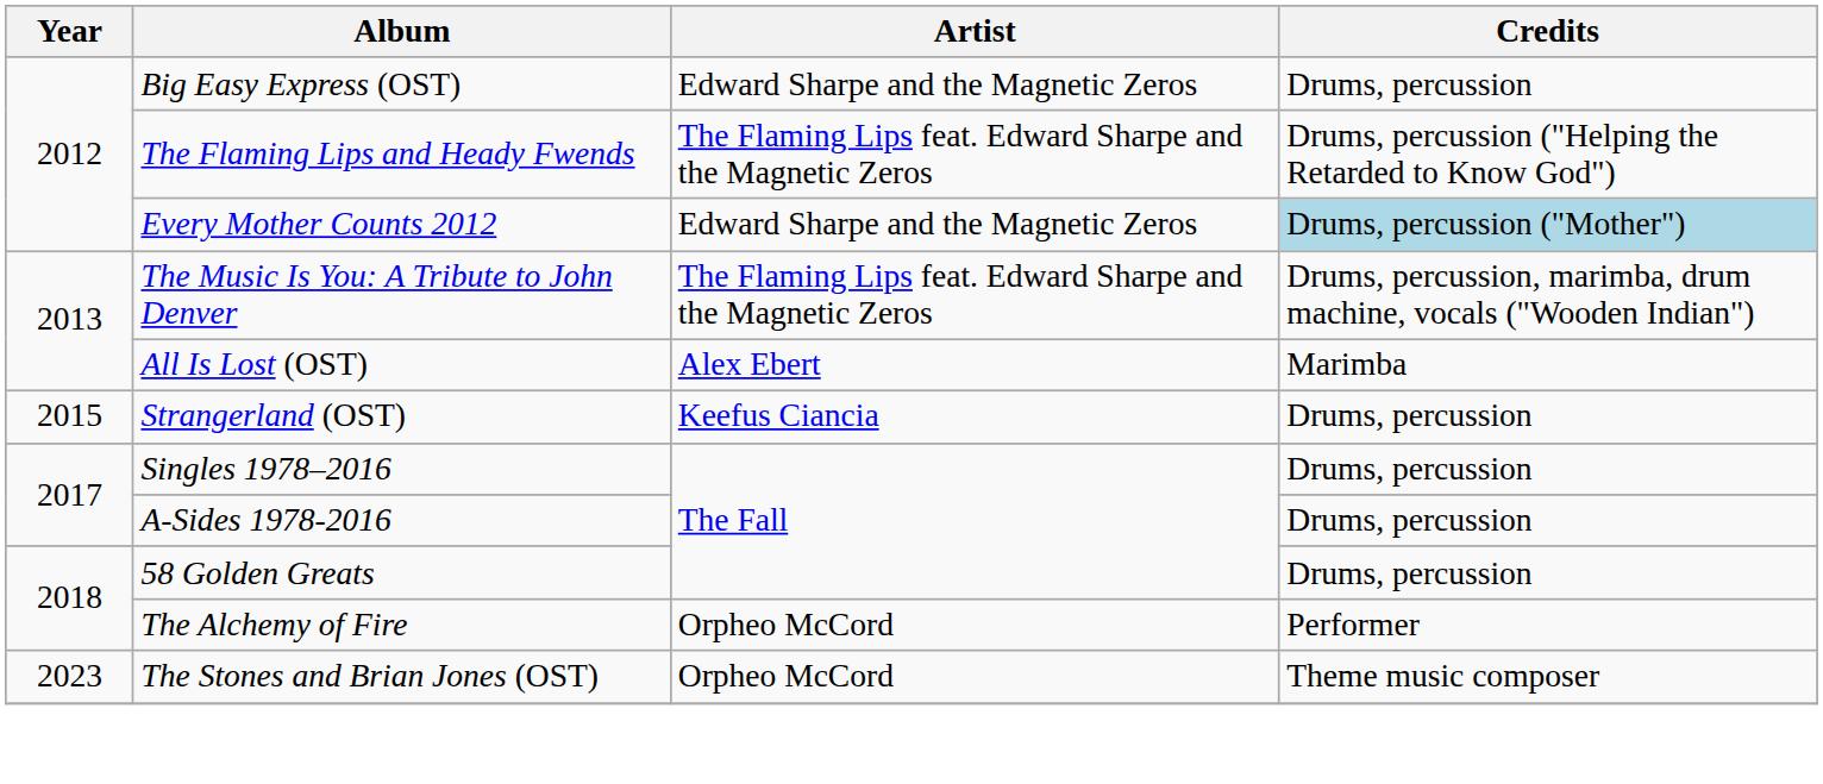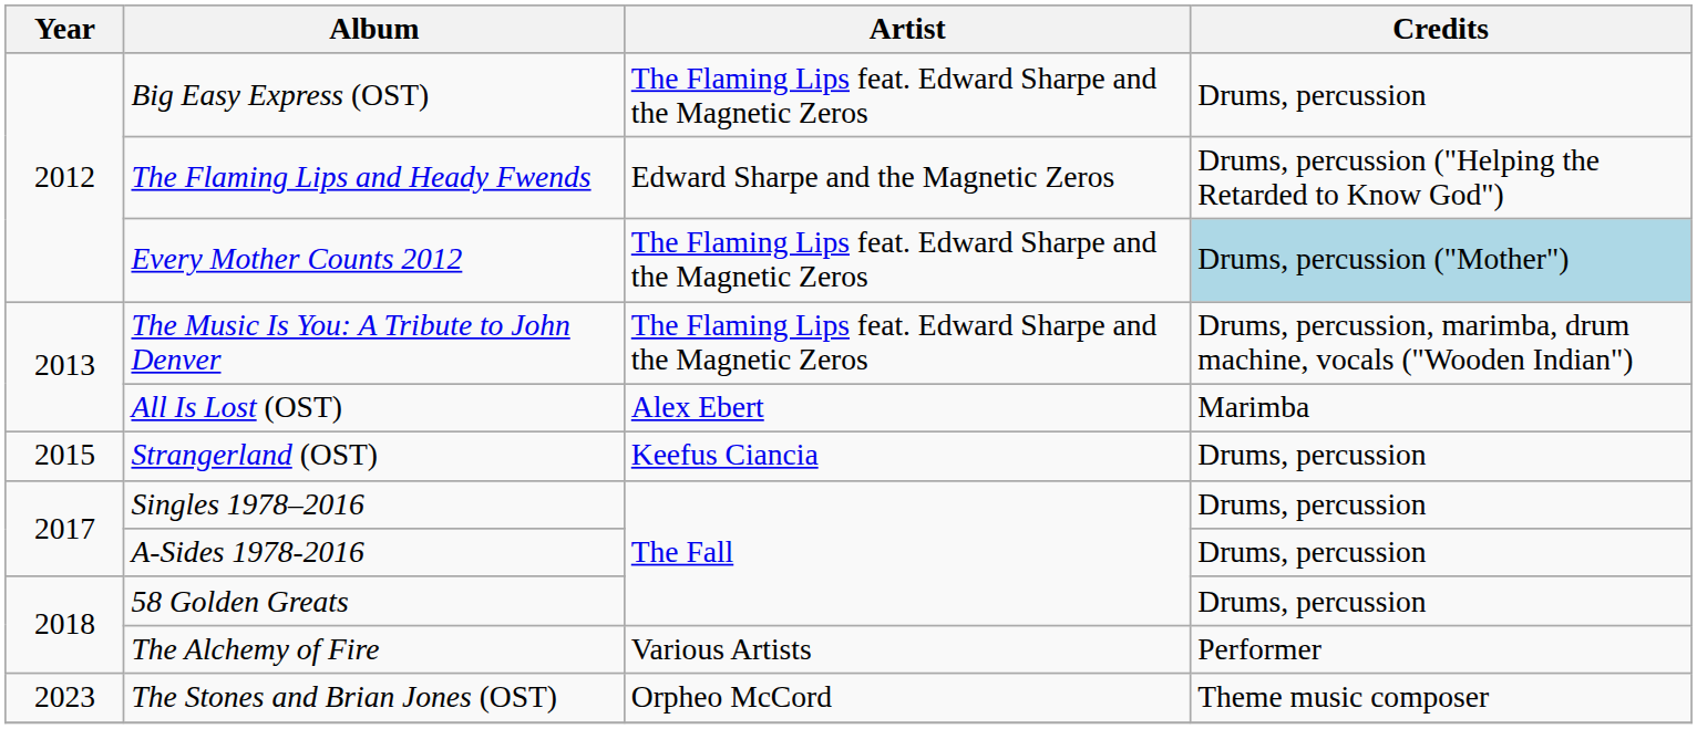 <table class="wikitable">
 <tr>
 <th style="width:55px;">Year</th>
 <th style="width:255px;">Album</th>
 <th style="width:290px;">Artist</th>
 <th style="width:255px;">Credits</th>
 </tr>
 <tr>
 <td rowspan=3 style="text-align:center;">2012</td>
 <td><em>Big Easy Express</em> (OST)</td>
-<td>Edward Sharpe and the Magnetic Zeros</td>
+<td><a href='#'>The Flaming Lips</a> feat. Edward Sharpe and the Magnetic Zeros</td>
 <td>Drums, percussion</td>
 </tr>
 <tr>
 <td><em><a href='#'>The Flaming Lips and Heady Fwends</a></em></td>
-<td><a href='#'>The Flaming Lips</a> feat. Edward Sharpe and the Magnetic Zeros</td>
+<td>Edward Sharpe and the Magnetic Zeros</td>
 <td>Drums, percussion ("Helping the Retarded to Know God")</td>
 </tr>
 <tr>
 <td><em><a href='#'>Every Mother Counts 2012</a></em></td>
-<td>Edward Sharpe and the Magnetic Zeros</td>
+<td><a href='#'>The Flaming Lips</a> feat. Edward Sharpe and the Magnetic Zeros</td>
 <td style="background: lightblue;">Drums, percussion ("Mother")</td>
 </tr>
 <tr>
 <td rowspan=2 style="text-align:center;">2013</td>
 <td><em><a href='#'>The Music Is You: A Tribute to John Denver</a></em></td>
 <td><a href='#'>The Flaming Lips</a> feat. Edward Sharpe and the Magnetic Zeros</td>
 <td>Drums, percussion, marimba, drum machine, vocals ("Wooden Indian")</td>
 </tr>
 <tr>
 <td><em><a href='#'>All Is Lost</a></em> (OST)</td>
 <td><a href='#'>Alex Ebert</a></td>
 <td>Marimba</td>
 </tr>
 <tr>
 <td rowspan=1 style="text-align:center;">2015</td>
 <td><em><a href='#'>Strangerland</a></em> (OST)</td>
 <td><a href='#'>Keefus Ciancia</a></td>
 <td>Drums, percussion</td>
 </tr>
 <tr>
 <td rowspan=2 style="text-align:center;">2017</td>
 <td><em>Singles 1978–2016</em></td>
 <td rowspan=3><a href='#'>The Fall</a></td>
 <td>Drums, percussion</td>
 </tr>
 <tr>
 <td><em>A-Sides 1978-2016</em></td>
 <td>Drums, percussion</td>
 </tr>
 <tr>
 <td rowspan=2 style="text-align:center;">2018</td>
 <td><em>58 Golden Greats</em></td>
 <td>Drums, percussion</td>
 </tr>
 <tr>
 <td><em>The Alchemy of Fire</em></td>
-<td>Orpheo McCord</td>
+<td>Various Artists</td>
 <td>Performer</td>
 </tr>
 <tr>
 <td rowspan=1 style="text-align:center;">2023</td>
 <td><em>The Stones and Brian Jones</em> (OST)</td>
 <td>Orpheo McCord</td>
 <td>Theme music composer</td>
 </tr>
 <tr>
 </tr>
 </table>
